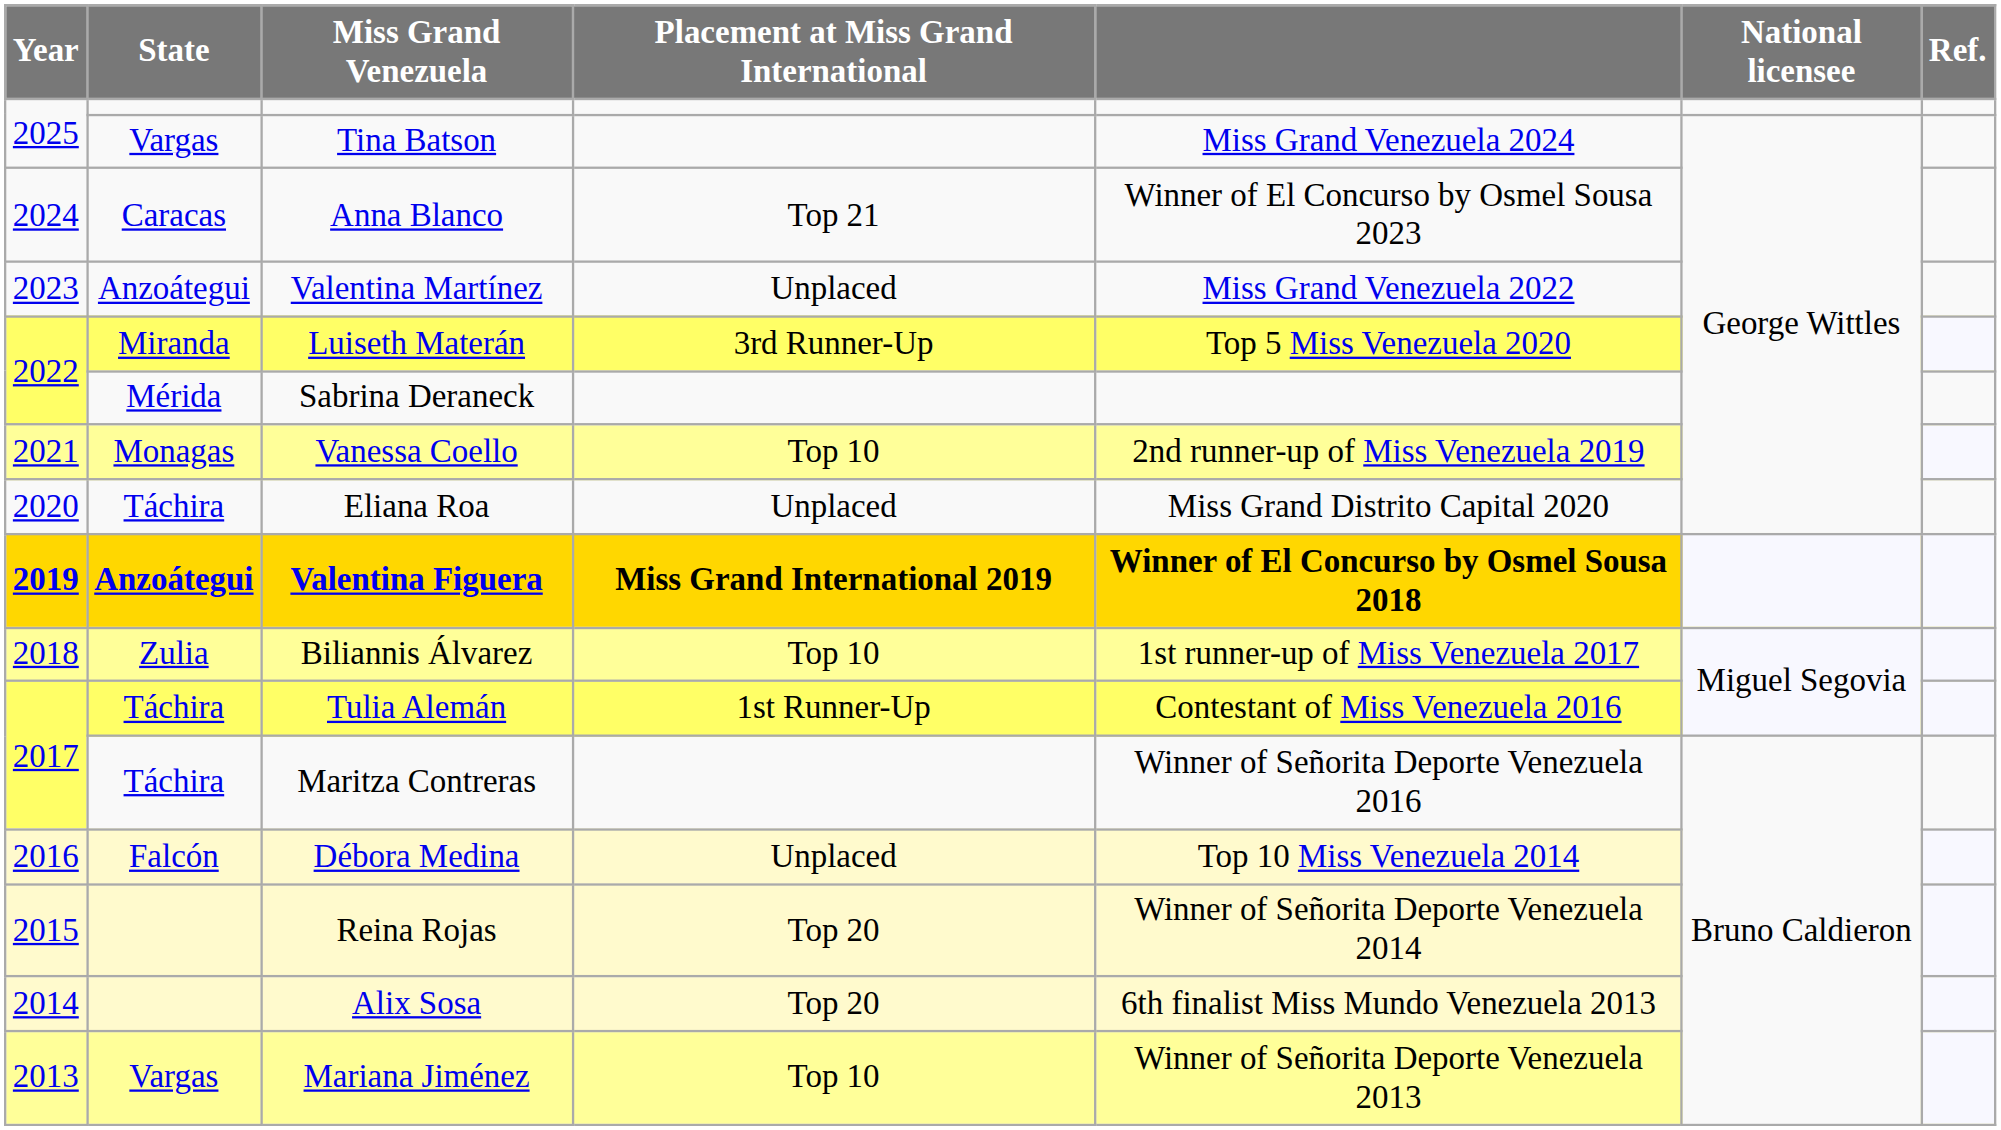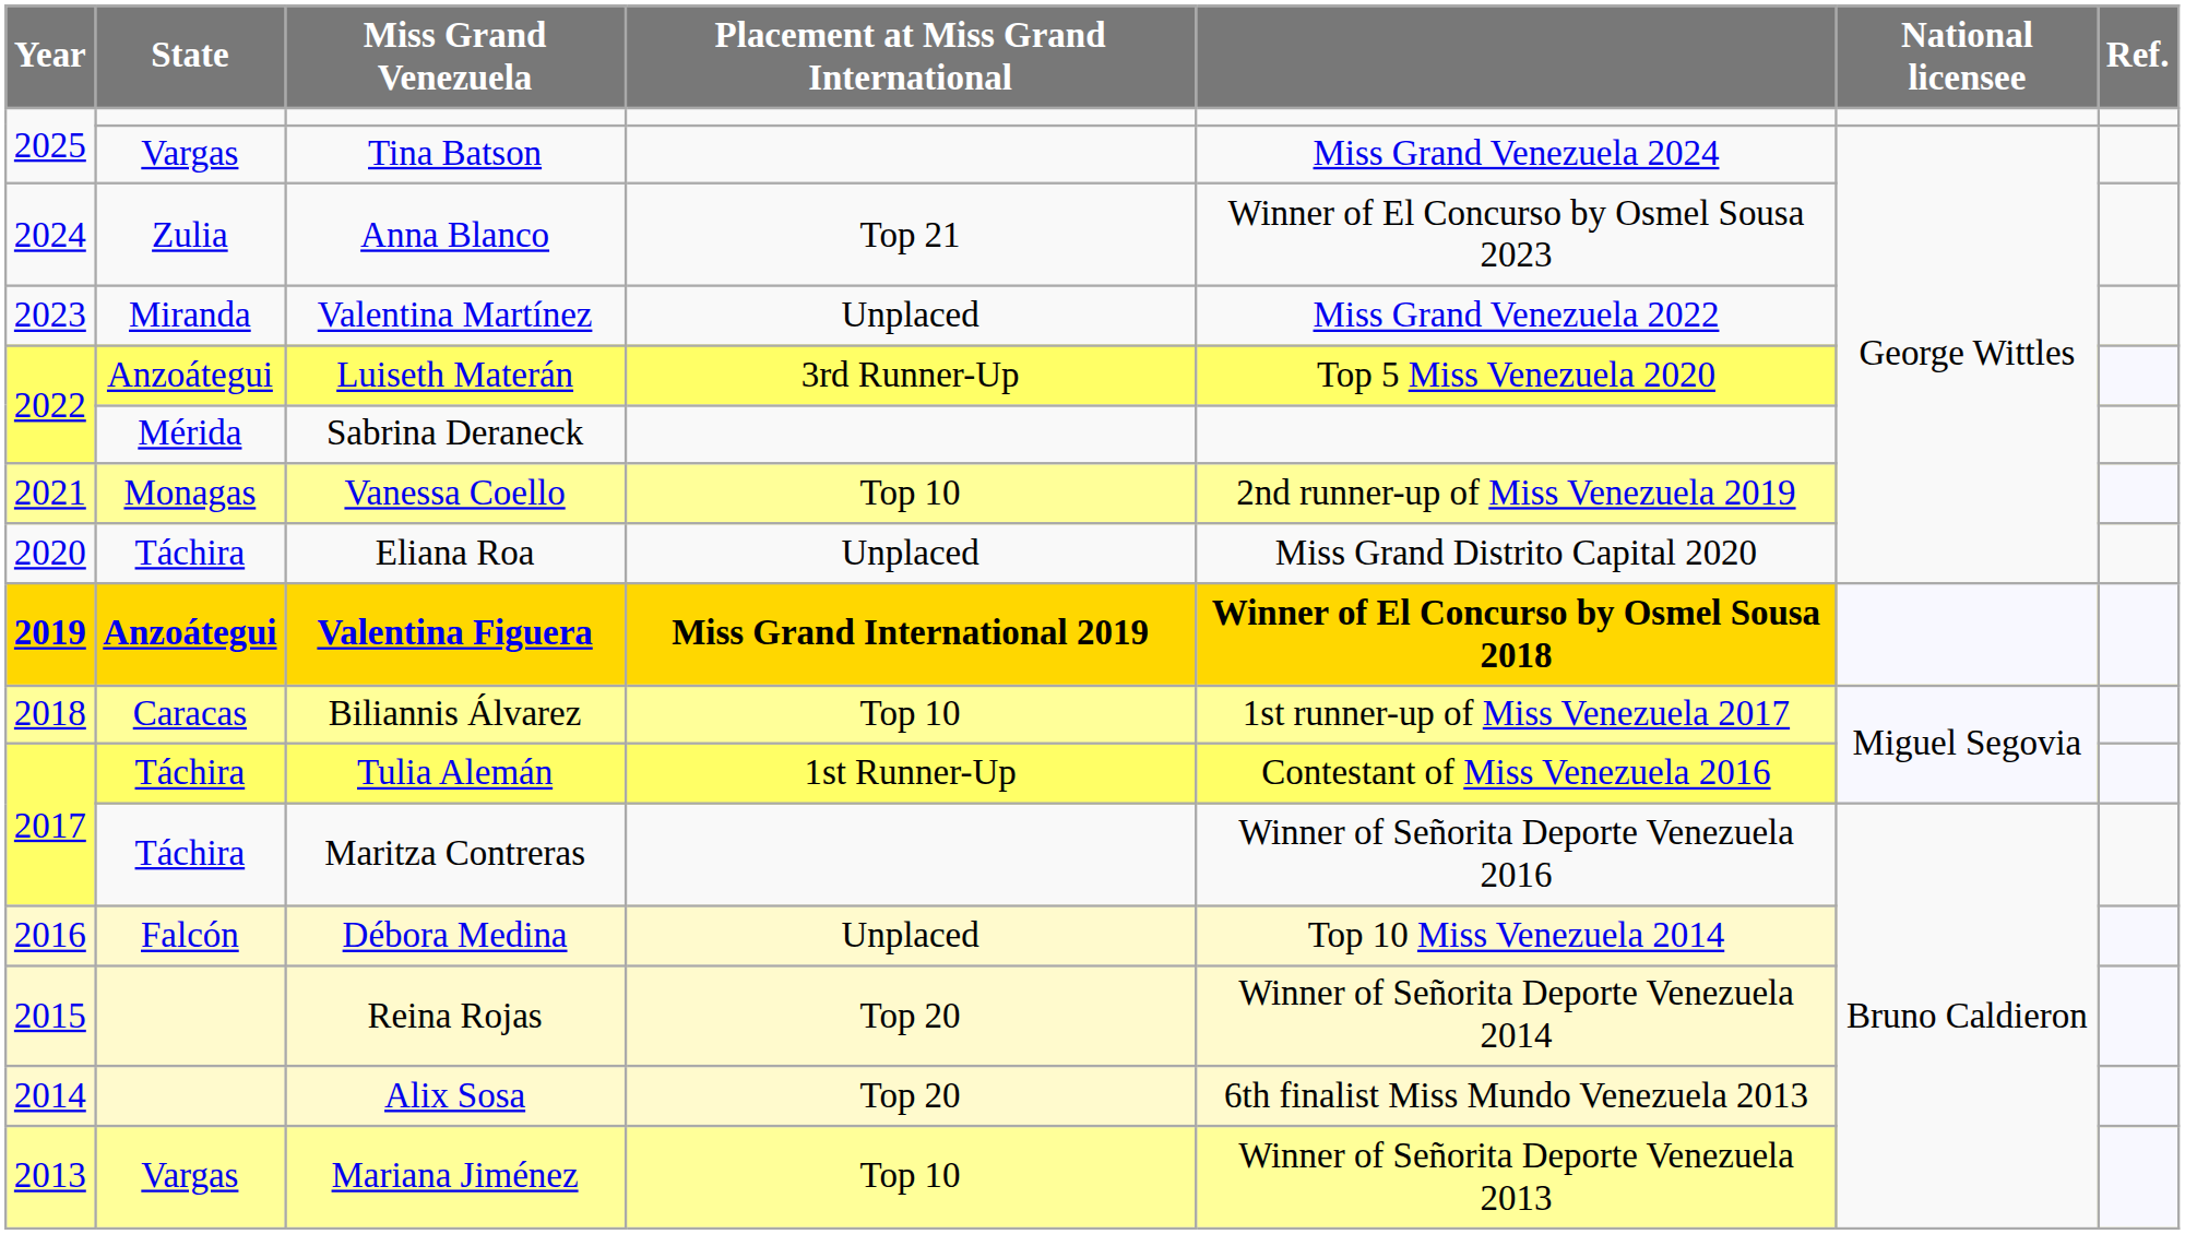 <table class="wikitable " style="font-size: 90%; text-align:center;">
 <tr>
 <th style="background-color:#787878;color:#FFFFFF;">Year</th>
 <th style="background-color:#787878;color:#FFFFFF;">State</th>
 <th style="background-color:#787878;color:#FFFFFF;">Miss Grand Venezuela</th>
 <th style="background-color:#787878;color:#FFFFFF;">Placement at Miss Grand International</th>
 <th style="background-color:#787878;color:#FFFFFF;"></th>
 <th style="background-color:#787878;color:#FFFFFF;">National licensee</th>
 <th style="background-color:#787878;color:#FFFFFF;">Ref.</th>
 </tr>
 <tr>
 <td rowspan=2><a href='#'>2025</a></td>
 <td></td>
 <td></td>
 <td></td>
 <td></td>
 <td></td>
 <td></td>
 </tr>
 <tr>
 <td><a href='#'>Vargas</a></td>
 <td><a href='#'>Tina Batson</a></td>
 <td></td>
 <td><a href='#'>Miss Grand Venezuela 2024</a></td>
 <td rowspan="7">George Wittles</td>
 <td></td>
 </tr>
 <tr>
 <td><a href='#'>2024</a></td>
-<td><a href='#'>Caracas</a></td>
+<td><a href='#'>Zulia</a></td>
 <td><a href='#'>Anna Blanco</a></td>
 <td>Top 21</td>
 <td>Winner of El Concurso by Osmel Sousa 2023</td>
 <td></td>
 </tr>
 <tr>
 <td><a href='#'>2023</a></td>
-<td><a href='#'>Anzoátegui</a></td>
+<td><a href='#'>Miranda</a></td>
 <td><a href='#'>Valentina Martínez</a></td>
 <td>Unplaced</td>
 <td><a href='#'>Miss Grand Venezuela 2022</a></td>
 <td></td>
 </tr>
 <tr style="background-color:#FFFF66;">
 <td rowspan="2"><a href='#'>2022</a></td>
-<td><a href='#'>Miranda</a></td>
+<td><a href='#'>Anzoátegui</a></td>
 <td><a href='#'>Luiseth Materán</a></td>
 <td>3rd Runner-Up</td>
 <td>Top 5 <a href='#'>Miss Venezuela 2020</a></td>
 <td style="background-color:#F8F8FF;"></td>
 </tr>
 <tr>
 <td><a href='#'>Mérida</a></td>
 <td>Sabrina Deraneck</td>
 <td></td>
 <td></td>
 <td></td>
 </tr>
 <tr style="background-color:#FFFF99; ">
 <td><a href='#'>2021</a></td>
 <td><a href='#'>Monagas</a></td>
 <td><a href='#'>Vanessa Coello</a></td>
 <td>Top 10</td>
 <td>2nd runner-up of <a href='#'>Miss Venezuela 2019</a></td>
 <td style="background-color:#F8F8FF;"></td>
 </tr>
 <tr>
 <td><a href='#'>2020</a></td>
 <td><a href='#'>Táchira</a></td>
 <td>Eliana Roa</td>
 <td>Unplaced</td>
 <td>Miss Grand Distrito Capital 2020</td>
 <td></td>
 </tr>
 <tr style="background-color:gold; font-weight: bold ">
 <td><a href='#'>2019</a></td>
 <td><a href='#'>Anzoátegui</a></td>
 <td><a href='#'>Valentina Figuera</a></td>
 <td>Miss Grand International 2019</td>
 <td>Winner of El Concurso by Osmel Sousa 2018</td>
 <td style="background-color:#F8F8FF;"></td>
 <td style="background-color:#F8F8FF;"></td>
 </tr>
 <tr style="background-color:#FFFF99; ">
 <td><a href='#'>2018</a></td>
-<td><a href='#'>Zulia</a></td>
+<td><a href='#'>Caracas</a></td>
 <td>Biliannis Álvarez</td>
 <td>Top 10</td>
 <td>1st runner-up of <a href='#'>Miss Venezuela 2017</a></td>
 <td rowspan="2" style="background-color:#F8F8FF;">Miguel Segovia</td>
 <td style="background-color:#F8F8FF;"></td>
 </tr>
 <tr style="background-color:#FFFF66;">
 <td rowspan="2"><a href='#'>2017</a></td>
 <td><a href='#'>Táchira</a></td>
 <td><a href='#'>Tulia Alemán</a></td>
 <td>1st Runner-Up</td>
 <td>Contestant of <a href='#'>Miss Venezuela 2016</a></td>
 <td style="background-color:#F8F8FF;"></td>
 </tr>
 <tr>
 <td><a href='#'>Táchira</a></td>
 <td>Maritza Contreras</td>
 <td></td>
 <td>Winner of Señorita Deporte Venezuela 2016</td>
 <td rowspan="5">Bruno Caldieron</td>
 <td></td>
 </tr>
 <tr style="background-color:#FFFACD;">
 <td><a href='#'>2016</a></td>
 <td><a href='#'>Falcón</a></td>
 <td><a href='#'>Débora Medina</a></td>
 <td>Unplaced</td>
 <td>Top 10 <a href='#'>Miss Venezuela 2014</a></td>
 <td style="background-color:#F8F8FF;"></td>
 </tr>
 <tr style="background-color:#FFFACD;">
 <td><a href='#'>2015</a></td>
 <td></td>
 <td>Reina Rojas</td>
 <td>Top 20</td>
 <td>Winner of Señorita Deporte Venezuela 2014</td>
 <td style="background-color:#F8F8FF;"></td>
 </tr>
 <tr style="background-color:#FFFACD;">
 <td><a href='#'>2014</a></td>
 <td></td>
 <td><a href='#'>Alix Sosa</a></td>
 <td>Top 20</td>
 <td>6th finalist Miss Mundo Venezuela 2013</td>
 <td style="background-color:#F8F8FF;"></td>
 </tr>
 <tr style="background-color:#FFFF99; ">
 <td><a href='#'>2013</a></td>
 <td><a href='#'>Vargas</a></td>
 <td><a href='#'>Mariana Jiménez</a></td>
 <td>Top 10</td>
 <td>Winner of Señorita Deporte Venezuela 2013</td>
 <td style="background-color:#F8F8FF;"></td>
 </tr>
 </table>
